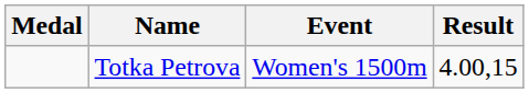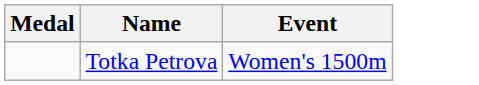 <table class="wikitable sortable" style="font-size:100%">
 <tr>
 <th>Medal</th>
 <th>Name</th>
 <th>Event</th>
-<th>Result</th>
 </tr>
 <tr>
 <td align=center></td>
 <td><a href='#'>Totka Petrova</a></td>
 <td><a href='#'>Women's 1500m</a></td>
-<td>4.00,15</td>
 </tr>
 </table>
